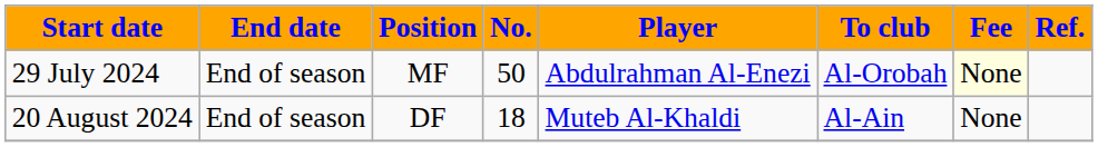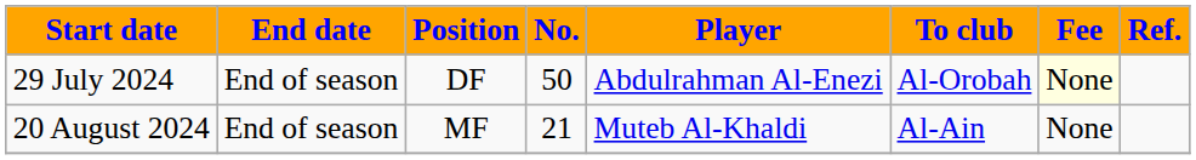 <table class="wikitable sortable">
 <tr>
 <th style="background:orange; color:blue;"><strong>Start date</strong></th>
 <th style="background:orange; color:blue;"><strong>End date</strong></th>
 <th style="background:orange; color:blue;"><strong>Position</strong></th>
 <th style="background:orange; color:blue;"><strong>No.</strong></th>
 <th style="background:orange; color:blue;"><strong>Player</strong></th>
 <th style="background:orange; color:blue;"><strong>To club</strong></th>
 <th style="background:orange; color:blue;"><strong>Fee</strong></th>
 <th style="background:orange; color:blue;"><strong>Ref.</strong></th>
 </tr>
 <tr>
 <td>29 July 2024</td>
 <td>End of season</td>
-<td style="text-align:center;">MF</td>
+<td style="text-align:center;">DF</td>
 <td style="text-align:center;">50</td>
 <td style="text-align:left;"> <a href='#'>Abdulrahman Al-Enezi</a></td>
 <td style="text-align:left;"> <a href='#'>Al-Orobah</a></td>
 <td style="background: lightyellow;">None</td>
 <td></td>
 </tr>
 <tr>
 <td>20 August 2024</td>
 <td>End of season</td>
-<td style="text-align:center;">DF</td>
-<td style="text-align:center;">18</td>
+<td style="text-align:center;">MF</td>
+<td style="text-align:center;">21</td>
 <td style="text-align:left;"> <a href='#'>Muteb Al-Khaldi</a></td>
 <td style="text-align:left;"> <a href='#'>Al-Ain</a></td>
 <td>None</td>
 <td></td>
 </tr>
 <tr>
 </tr>
 </table>
